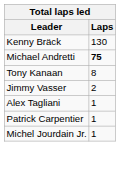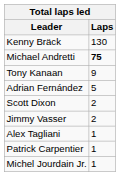 <table class="wikitable">
 <tr>
 <th colspan=2>Total laps led</th>
 </tr>
 <tr>
 <th>Leader</th>
 <th>Laps</th>
 </tr>
 <tr>
 <td>Kenny Bräck</td>
 <td>130</td>
 </tr>
 <tr>
 <td>Michael Andretti</td>
 <td><strong>75</strong></td>
 </tr>
 <tr>
 <td>Tony Kanaan</td>
-<td>8</td>
+<td>9</td>
+</tr>
+<tr>
+<td>Adrian Fernández</td>
+<td>5</td>
+</tr>
+<tr>
+<td>Scott Dixon</td>
+<td>2</td>
 </tr>
 <tr>
 <td>Jimmy Vasser</td>
 <td>2</td>
 </tr>
 <tr>
 <td>Alex Tagliani</td>
 <td>1</td>
 </tr>
 <tr>
 <td>Patrick Carpentier</td>
 <td>1</td>
 </tr>
 <tr>
 <td>Michel Jourdain Jr.</td>
 <td>1</td>
 </tr>
 </table>
